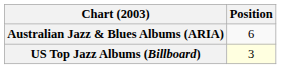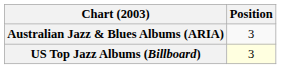 <table class="wikitable sortable plainrowheaders" style="text-align:center">
 <tr>
 <th scope="col">Chart (2003)</th>
 <th scope="col">Position</th>
 </tr>
 <tr>
 <th scope="row">Australian Jazz & Blues Albums (ARIA)</th>
-<td>6</td>
+<td>3</td>
 </tr>
 <tr>
 <th scope="row">US Top Jazz Albums (<em>Billboard</em>)</th>
 <td style="background: lightyellow;">3</td>
 </tr>
 </table>
